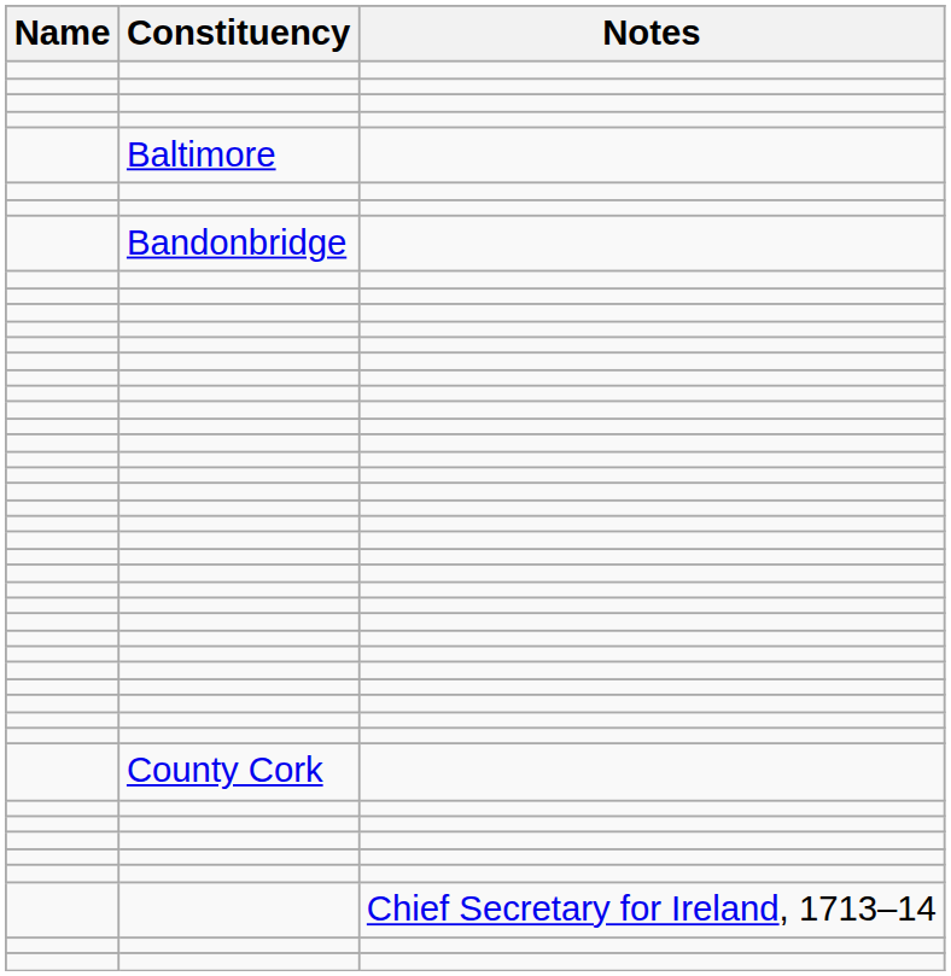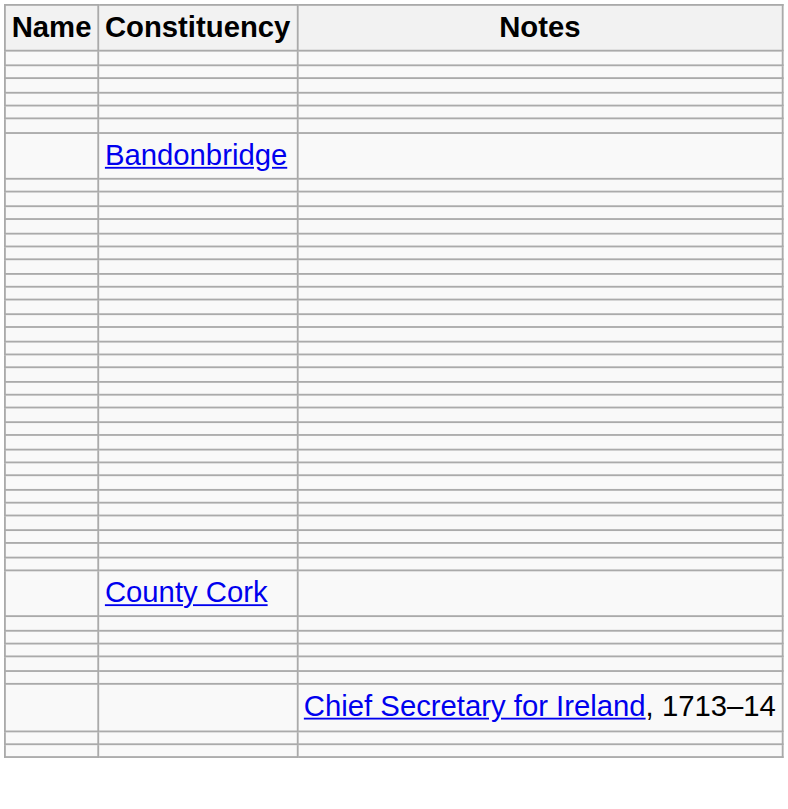 <table class="wikitable sortable">
 <tr>
 <th>Name</th>
 <th>Constituency</th>
 <th>Notes</th>
 </tr>
 <tr>
 <td></td>
 <td></td>
 <td></td>
 </tr>
 <tr>
 <td></td>
 <td></td>
 <td></td>
 </tr>
 <tr>
 <td></td>
 <td></td>
 <td></td>
 </tr>
 <tr>
 <td></td>
 <td></td>
-<td></td>
-</tr>
-<tr>
-<td></td>
-<td><a href='#'>Baltimore</a></td>
 <td></td>
 </tr>
 <tr>
 <td></td>
 <td></td>
 <td></td>
 </tr>
 <tr>
 <td></td>
 <td></td>
 <td></td>
 </tr>
 <tr>
 <td></td>
 <td><a href='#'>Bandonbridge</a></td>
 <td></td>
 </tr>
 <tr>
 <td></td>
 <td></td>
 <td></td>
 </tr>
 <tr>
 <td></td>
 <td></td>
 <td></td>
 </tr>
 <tr>
 <td></td>
 <td></td>
 <td></td>
 </tr>
 <tr>
 <td></td>
 <td></td>
 <td></td>
 </tr>
 <tr>
 <td></td>
 <td></td>
 <td></td>
 </tr>
 <tr>
 <td></td>
 <td></td>
 <td></td>
 </tr>
 <tr>
 <td></td>
 <td></td>
 <td></td>
 </tr>
 <tr>
 <td></td>
 <td></td>
 <td></td>
 </tr>
 <tr>
 <td></td>
 <td></td>
 <td></td>
 </tr>
 <tr>
 <td></td>
 <td></td>
 <td></td>
 </tr>
 <tr>
 <td></td>
 <td></td>
 <td></td>
 </tr>
 <tr>
 <td></td>
 <td></td>
 <td></td>
 </tr>
 <tr>
 <td></td>
 <td></td>
 <td></td>
 </tr>
 <tr>
 <td></td>
 <td></td>
 <td></td>
 </tr>
 <tr>
 <td></td>
 <td></td>
 <td></td>
 </tr>
 <tr>
 <td></td>
 <td></td>
 <td></td>
 </tr>
 <tr>
 <td></td>
 <td></td>
 <td></td>
 </tr>
 <tr>
 <td></td>
 <td></td>
 <td></td>
 </tr>
 <tr>
 <td></td>
 <td></td>
 <td></td>
 </tr>
 <tr>
 <td></td>
 <td></td>
 <td></td>
 </tr>
 <tr>
 <td></td>
 <td></td>
 <td></td>
 </tr>
 <tr>
 <td></td>
 <td></td>
 <td></td>
 </tr>
 <tr>
 <td></td>
 <td></td>
 <td></td>
 </tr>
 <tr>
 <td></td>
 <td></td>
 <td></td>
 </tr>
 <tr>
 <td></td>
 <td></td>
 <td></td>
 </tr>
 <tr>
 <td></td>
 <td></td>
 <td></td>
 </tr>
 <tr>
 <td></td>
 <td></td>
 <td></td>
 </tr>
 <tr>
 <td></td>
 <td></td>
 <td></td>
 </tr>
 <tr>
 <td></td>
 <td></td>
 <td></td>
 </tr>
 <tr>
 <td></td>
 <td><a href='#'>County Cork</a></td>
 <td></td>
 </tr>
 <tr>
 <td></td>
 <td></td>
 <td></td>
 </tr>
 <tr>
 <td></td>
 <td></td>
 <td></td>
 </tr>
 <tr>
 <td></td>
 <td></td>
 <td></td>
 </tr>
 <tr>
 <td></td>
 <td></td>
 <td></td>
 </tr>
 <tr>
 <td></td>
 <td></td>
 <td></td>
 </tr>
 <tr>
 <td></td>
 <td></td>
 <td><a href='#'>Chief Secretary for Ireland</a>, 1713–14</td>
 </tr>
 <tr>
 <td></td>
 <td></td>
 <td></td>
 </tr>
 <tr>
 <td></td>
 <td></td>
 <td></td>
 </tr>
 </table>
